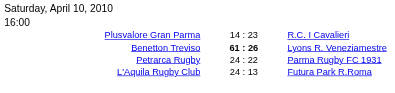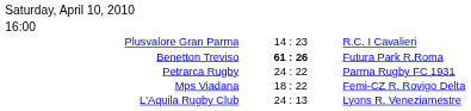 <table style="width:70%;" cellspacing="1">
 <tr>
 <th width=35%></th>
 <th width=15%></th>
 <th></th>
 </tr>
 <tr>
 <td>Saturday, April 10, 2010</td>
 </tr>
 <tr>
 <td>16:00</td>
 </tr>
 <tr style=font-size:90%>
 <td align=right><a href='#'>Plusvalore Gran Parma</a></td>
 <td align=center>14 : 23</td>
 <td><a href='#'>R.C. I Cavalieri</a></td>
 </tr>
 <tr style=font-size:90%>
 <td align=right><a href='#'>Benetton Treviso</a></td>
 <td align=center><strong>61 : 26</strong></td>
-<td><a href='#'>Lyons R. Veneziamestre</a></td>
+<td><a href='#'>Futura Park R.Roma</a></td>
 </tr>
 <tr style=font-size:90%>
 <td align=right><a href='#'>Petrarca Rugby</a></td>
 <td align=center>24 : 22</td>
 <td><a href='#'>Parma Rugby FC 1931</a></td>
 </tr>
 <tr style=font-size:90%>
+<td align=right><a href='#'>Mps Viadana</a></td>
+<td align=center>18 : 22</td>
+<td><a href='#'>Femi-CZ R. Rovigo Delta</a></td>
+</tr>
+<tr style=font-size:90%>
 <td align=right><a href='#'>L'Aquila Rugby Club</a></td>
 <td align=center>24 : 13</td>
-<td><a href='#'>Futura Park R.Roma</a></td>
+<td><a href='#'>Lyons R. Veneziamestre</a></td>
 </tr>
 </table>
